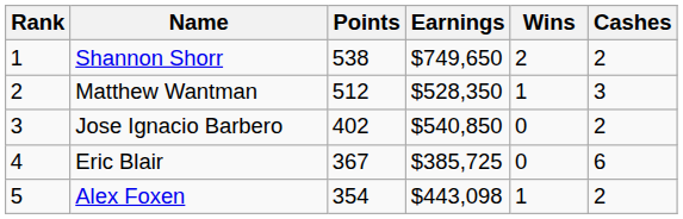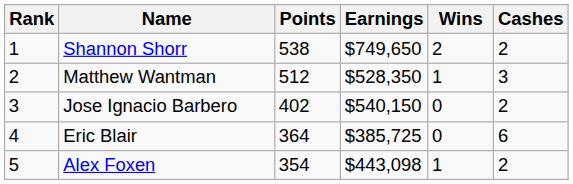 <table class="wikitable">
 <tr>
 <th style="width:40px;">Rank</th>
 <th style="width:180px;">Name</th>
 <th style="width:50px;">Points</th>
 <th style="width:50px;">Earnings</th>
 <th style="width:50px;">Wins</th>
 <th style="width:50px;">Cashes</th>
 </tr>
 <tr>
 <td>1</td>
 <td> <a href='#'>Shannon Shorr</a></td>
 <td>538</td>
 <td>$749,650</td>
 <td>2</td>
 <td>2</td>
 </tr>
 <tr>
 <td>2</td>
 <td> Matthew Wantman</td>
 <td>512</td>
 <td>$528,350</td>
 <td>1</td>
 <td>3</td>
 </tr>
 <tr>
 <td>3</td>
 <td> Jose Ignacio Barbero</td>
 <td>402</td>
-<td>$540,850</td>
+<td>$540,150</td>
 <td>0</td>
 <td>2</td>
 </tr>
 <tr>
 <td>4</td>
 <td> Eric Blair</td>
-<td>367</td>
+<td>364</td>
 <td>$385,725</td>
 <td>0</td>
 <td>6</td>
 </tr>
 <tr>
 <td>5</td>
 <td> <a href='#'>Alex Foxen</a></td>
 <td>354</td>
 <td>$443,098</td>
 <td>1</td>
 <td>2</td>
 </tr>
 </table>
